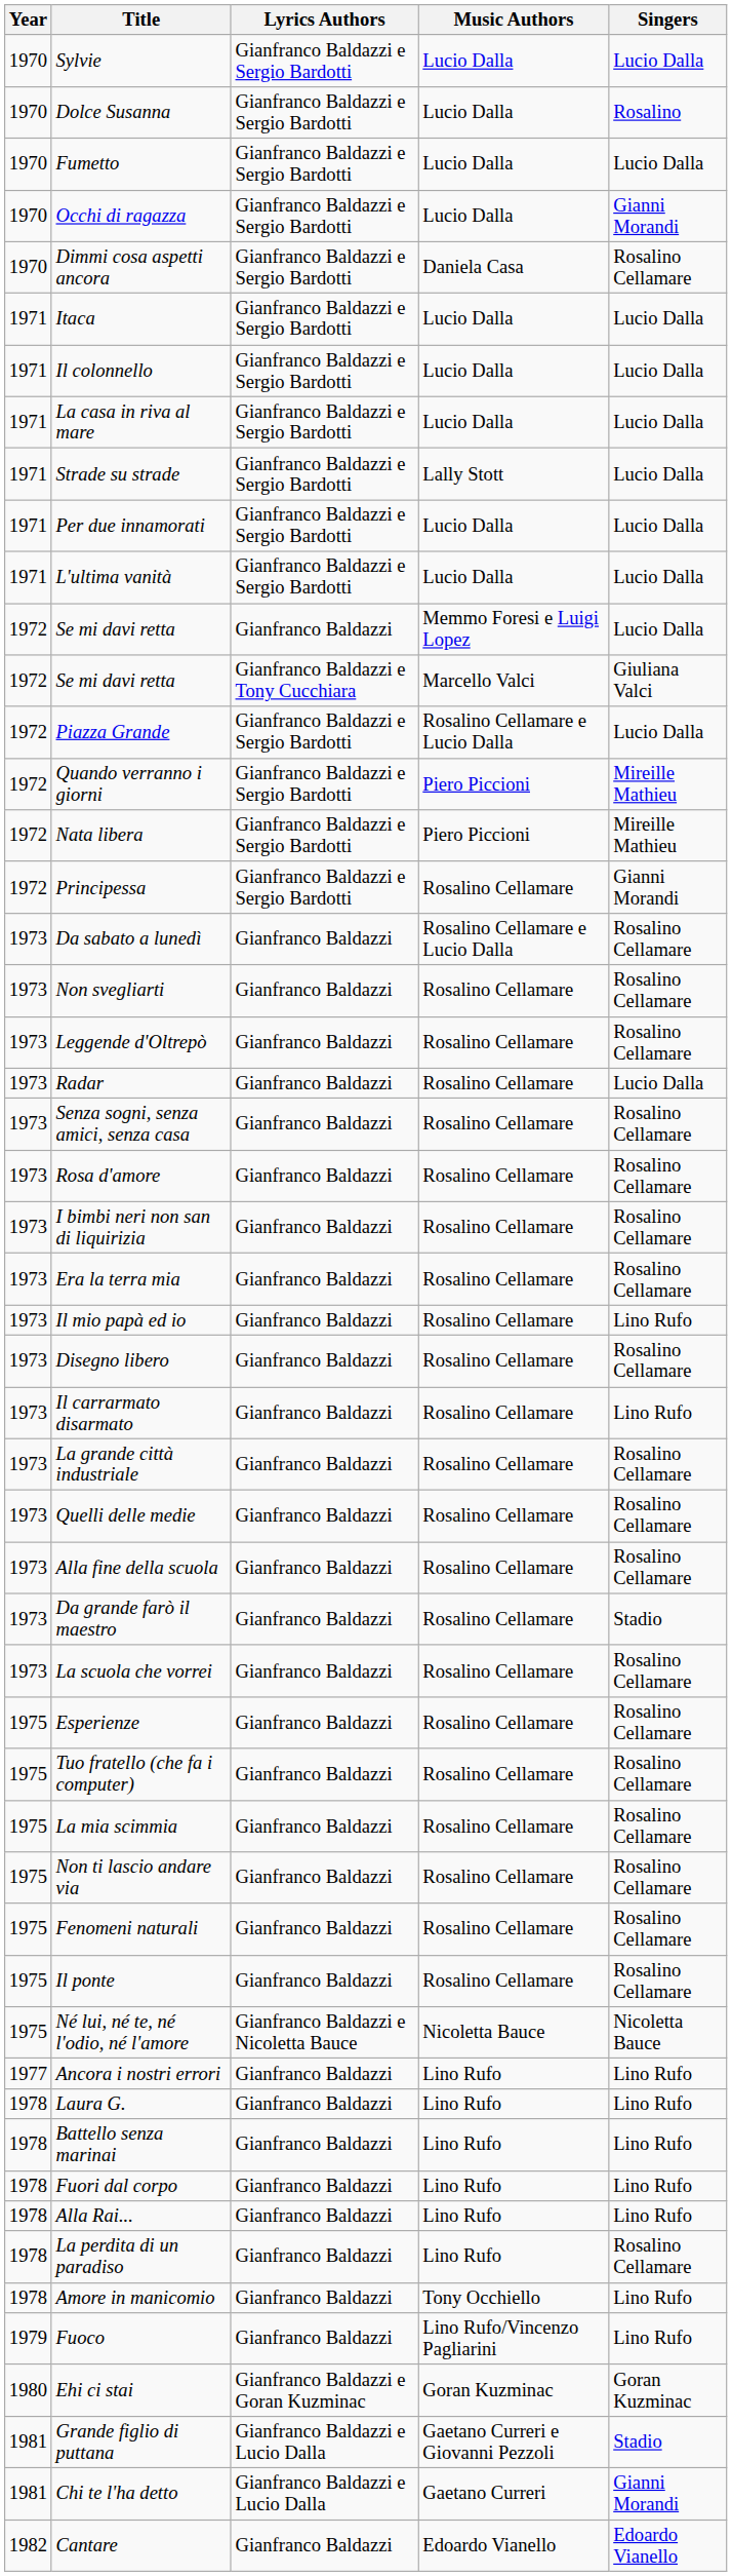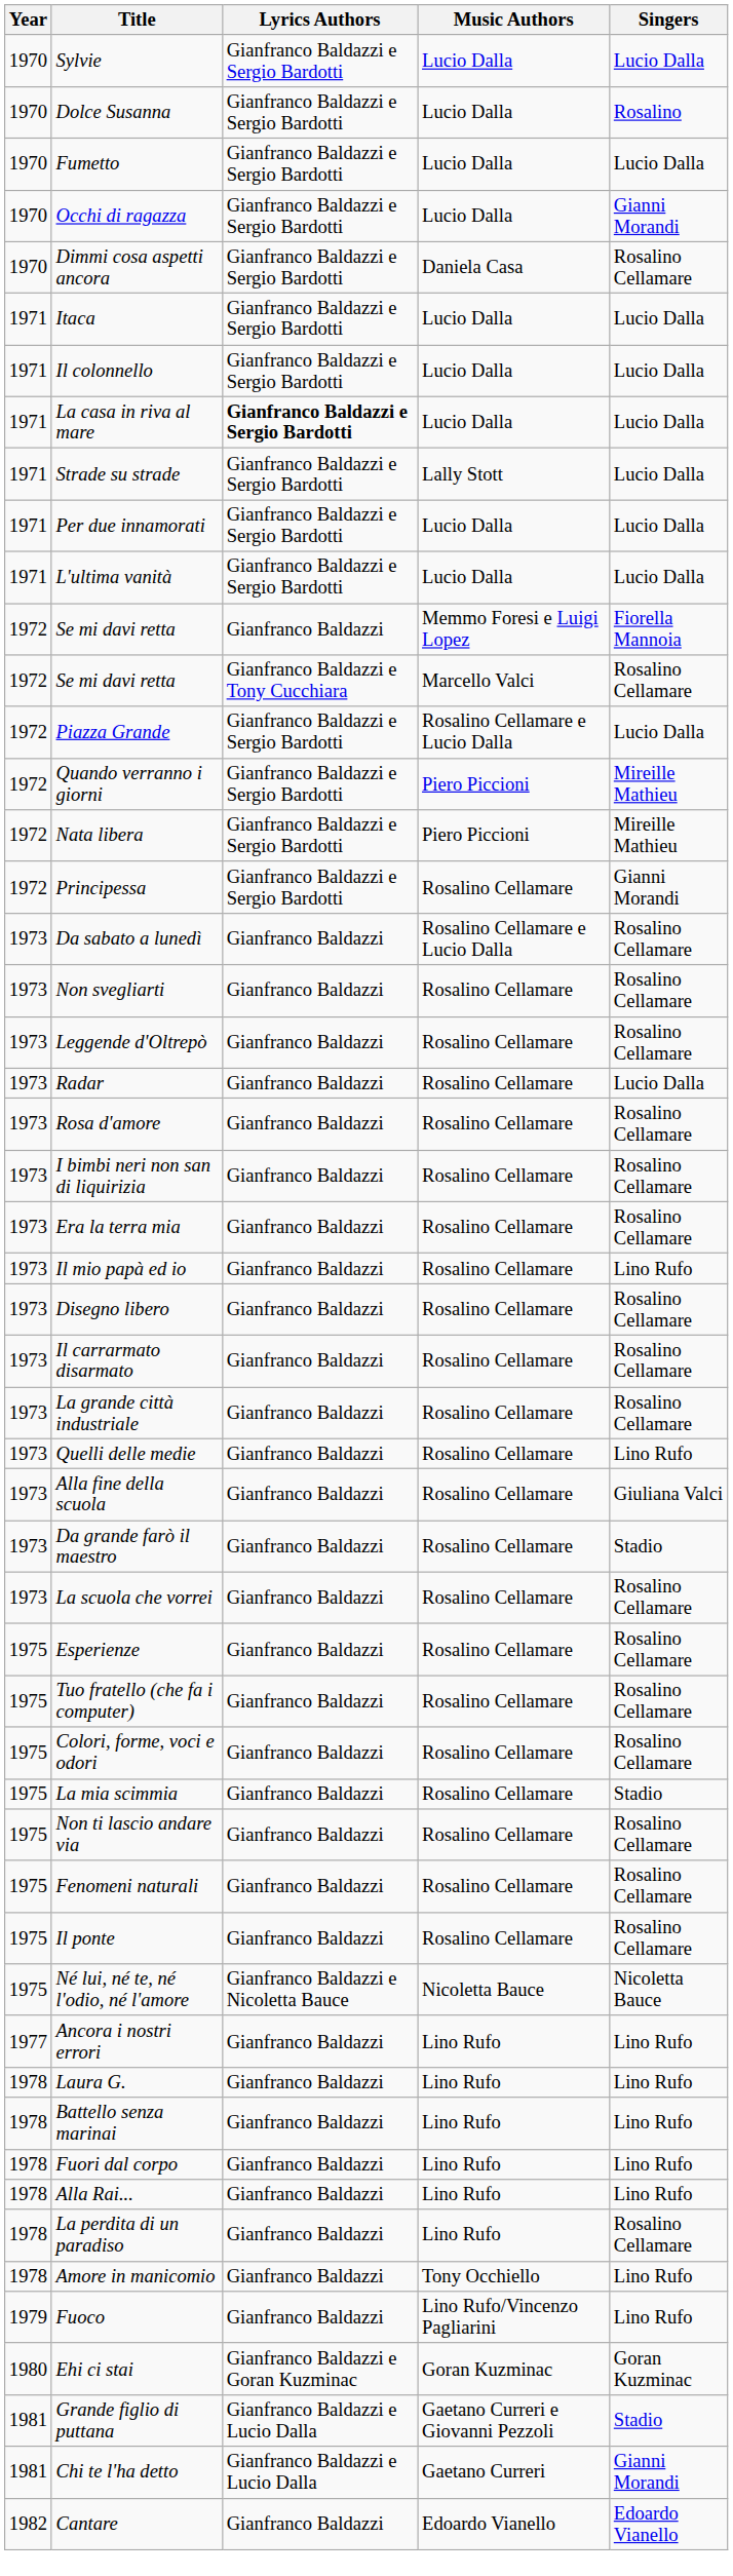 <table class="wikitable">
 <tr>
 <th>Year</th>
 <th>Title</th>
 <th>Lyrics Authors</th>
 <th>Music Authors</th>
 <th>Singers</th>
 </tr>
 <tr>
 <td>1970</td>
 <td><em>Sylvie</em></td>
 <td>Gianfranco Baldazzi e <a href='#'>Sergio Bardotti</a></td>
 <td><a href='#'>Lucio Dalla</a></td>
 <td><a href='#'>Lucio Dalla</a></td>
 </tr>
 <tr>
 <td>1970</td>
 <td><em>Dolce Susanna</em></td>
 <td>Gianfranco Baldazzi e Sergio Bardotti</td>
 <td>Lucio Dalla</td>
 <td><a href='#'>Rosalino</a></td>
 </tr>
 <tr>
 <td>1970</td>
 <td><em>Fumetto</em></td>
 <td>Gianfranco Baldazzi e Sergio Bardotti</td>
 <td>Lucio Dalla</td>
 <td>Lucio Dalla</td>
 </tr>
 <tr>
 <td>1970</td>
 <td><em><a href='#'>Occhi di ragazza</a></em></td>
 <td>Gianfranco Baldazzi e Sergio Bardotti</td>
 <td>Lucio Dalla</td>
 <td><a href='#'>Gianni Morandi</a></td>
 </tr>
 <tr>
 <td>1970</td>
 <td><em>Dimmi cosa aspetti ancora</em></td>
 <td>Gianfranco Baldazzi e Sergio Bardotti</td>
 <td>Daniela Casa</td>
 <td>Rosalino Cellamare</td>
 </tr>
 <tr>
 <td>1971</td>
 <td><em>Itaca</em></td>
 <td>Gianfranco Baldazzi e Sergio Bardotti</td>
 <td>Lucio Dalla</td>
 <td>Lucio Dalla</td>
 </tr>
 <tr>
 <td>1971</td>
 <td><em>Il colonnello</em></td>
 <td>Gianfranco Baldazzi e Sergio Bardotti</td>
 <td>Lucio Dalla</td>
 <td>Lucio Dalla</td>
 </tr>
 <tr>
 <td>1971</td>
 <td><em>La casa in riva al mare</em></td>
-<td>Gianfranco Baldazzi e Sergio Bardotti</td>
+<td><strong>Gianfranco Baldazzi e Sergio Bardotti</strong></td>
 <td>Lucio Dalla</td>
 <td>Lucio Dalla</td>
 </tr>
 <tr>
 <td>1971</td>
 <td><em>Strade su strade</em></td>
 <td>Gianfranco Baldazzi e Sergio Bardotti</td>
 <td>Lally Stott</td>
 <td>Lucio Dalla</td>
 </tr>
 <tr>
 <td>1971</td>
 <td><em>Per due innamorati</em></td>
 <td>Gianfranco Baldazzi e Sergio Bardotti</td>
 <td>Lucio Dalla</td>
 <td>Lucio Dalla</td>
 </tr>
 <tr>
 <td>1971</td>
 <td><em>L'ultima vanità</em></td>
 <td>Gianfranco Baldazzi e Sergio Bardotti</td>
 <td>Lucio Dalla</td>
 <td>Lucio Dalla</td>
 </tr>
 <tr>
 <td>1972</td>
 <td><em>Se mi davi retta</em></td>
 <td>Gianfranco Baldazzi</td>
 <td>Memmo Foresi e <a href='#'>Luigi Lopez</a></td>
-<td>Lucio Dalla</td>
+<td><a href='#'>Fiorella Mannoia</a></td>
 </tr>
 <tr>
 <td>1972</td>
 <td><em>Se mi davi retta</em></td>
 <td>Gianfranco Baldazzi e <a href='#'>Tony Cucchiara</a></td>
 <td>Marcello Valci</td>
-<td>Giuliana Valci</td>
+<td>Rosalino Cellamare</td>
 </tr>
 <tr>
 <td>1972</td>
 <td><em><a href='#'>Piazza Grande</a></em></td>
 <td>Gianfranco Baldazzi e Sergio Bardotti</td>
 <td>Rosalino Cellamare e Lucio Dalla</td>
 <td>Lucio Dalla</td>
 </tr>
 <tr>
 <td>1972</td>
 <td><em>Quando verranno i giorni</em></td>
 <td>Gianfranco Baldazzi e Sergio Bardotti</td>
 <td><a href='#'>Piero Piccioni</a></td>
 <td><a href='#'>Mireille Mathieu</a></td>
 </tr>
 <tr>
 <td>1972</td>
 <td><em>Nata libera</em></td>
 <td>Gianfranco Baldazzi e Sergio Bardotti</td>
 <td>Piero Piccioni</td>
 <td>Mireille Mathieu</td>
 </tr>
 <tr>
 <td>1972</td>
 <td><em>Principessa</em></td>
 <td>Gianfranco Baldazzi e Sergio Bardotti</td>
 <td>Rosalino Cellamare</td>
 <td>Gianni Morandi</td>
 </tr>
 <tr>
 <td>1973</td>
 <td><em>Da sabato a lunedì</em></td>
 <td>Gianfranco Baldazzi</td>
 <td>Rosalino Cellamare e Lucio Dalla</td>
 <td>Rosalino Cellamare</td>
 </tr>
 <tr>
 <td>1973</td>
 <td><em>Non svegliarti</em></td>
 <td>Gianfranco Baldazzi</td>
 <td>Rosalino Cellamare</td>
 <td>Rosalino Cellamare</td>
 </tr>
 <tr>
 <td>1973</td>
 <td><em>Leggende d'Oltrepò</em></td>
 <td>Gianfranco Baldazzi</td>
 <td>Rosalino Cellamare</td>
 <td>Rosalino Cellamare</td>
 </tr>
 <tr>
 <td>1973</td>
 <td><em>Radar</em></td>
 <td>Gianfranco Baldazzi</td>
 <td>Rosalino Cellamare</td>
 <td>Lucio Dalla</td>
 </tr>
 <tr>
 <td>1973</td>
-<td><em>Senza sogni, senza amici, senza casa</em></td>
-<td>Gianfranco Baldazzi</td>
-<td>Rosalino Cellamare</td>
-<td>Rosalino Cellamare</td>
-</tr>
-<tr>
-<td>1973</td>
 <td><em>Rosa d'amore</em></td>
 <td>Gianfranco Baldazzi</td>
 <td>Rosalino Cellamare</td>
 <td>Rosalino Cellamare</td>
 </tr>
 <tr>
 <td>1973</td>
 <td><em>I bimbi neri non san di liquirizia</em></td>
 <td>Gianfranco Baldazzi</td>
 <td>Rosalino Cellamare</td>
 <td>Rosalino Cellamare</td>
 </tr>
 <tr>
 <td>1973</td>
 <td><em>Era la terra mia</em></td>
 <td>Gianfranco Baldazzi</td>
 <td>Rosalino Cellamare</td>
 <td>Rosalino Cellamare</td>
 </tr>
 <tr>
 <td>1973</td>
 <td><em>Il mio papà ed io</em></td>
 <td>Gianfranco Baldazzi</td>
 <td>Rosalino Cellamare</td>
 <td>Lino Rufo</td>
 </tr>
 <tr>
 <td>1973</td>
 <td><em>Disegno libero</em></td>
 <td>Gianfranco Baldazzi</td>
 <td>Rosalino Cellamare</td>
 <td>Rosalino Cellamare</td>
 </tr>
 <tr>
 <td>1973</td>
 <td><em>Il carrarmato disarmato</em></td>
 <td>Gianfranco Baldazzi</td>
 <td>Rosalino Cellamare</td>
-<td>Lino Rufo</td>
+<td>Rosalino Cellamare</td>
 </tr>
 <tr>
 <td>1973</td>
 <td><em>La grande città industriale</em></td>
 <td>Gianfranco Baldazzi</td>
 <td>Rosalino Cellamare</td>
 <td>Rosalino Cellamare</td>
 </tr>
 <tr>
 <td>1973</td>
 <td><em>Quelli delle medie</em></td>
 <td>Gianfranco Baldazzi</td>
 <td>Rosalino Cellamare</td>
-<td>Rosalino Cellamare</td>
+<td>Lino Rufo</td>
 </tr>
 <tr>
 <td>1973</td>
 <td><em>Alla fine della scuola</em></td>
 <td>Gianfranco Baldazzi</td>
 <td>Rosalino Cellamare</td>
-<td>Rosalino Cellamare</td>
+<td>Giuliana Valci</td>
 </tr>
 <tr>
 <td>1973</td>
 <td><em>Da grande farò il maestro</em></td>
 <td>Gianfranco Baldazzi</td>
 <td>Rosalino Cellamare</td>
 <td>Stadio</td>
 </tr>
 <tr>
 <td>1973</td>
 <td><em>La scuola che vorrei</em></td>
 <td>Gianfranco Baldazzi</td>
 <td>Rosalino Cellamare</td>
 <td>Rosalino Cellamare</td>
 </tr>
 <tr>
 <td>1975</td>
 <td><em>Esperienze</em></td>
 <td>Gianfranco Baldazzi</td>
 <td>Rosalino Cellamare</td>
 <td>Rosalino Cellamare</td>
 </tr>
 <tr>
 <td>1975</td>
 <td><em>Tuo fratello (che fa i computer)</em></td>
 <td>Gianfranco Baldazzi</td>
 <td>Rosalino Cellamare</td>
 <td>Rosalino Cellamare</td>
 </tr>
 <tr>
 <td>1975</td>
+<td><em>Colori, forme, voci e odori</em></td>
+<td>Gianfranco Baldazzi</td>
+<td>Rosalino Cellamare</td>
+<td>Rosalino Cellamare</td>
+</tr>
+<tr>
+<td>1975</td>
 <td><em>La mia scimmia</em></td>
 <td>Gianfranco Baldazzi</td>
 <td>Rosalino Cellamare</td>
-<td>Rosalino Cellamare</td>
+<td>Stadio</td>
 </tr>
 <tr>
 <td>1975</td>
 <td><em>Non ti lascio andare via</em></td>
 <td>Gianfranco Baldazzi</td>
 <td>Rosalino Cellamare</td>
 <td>Rosalino Cellamare</td>
 </tr>
 <tr>
 <td>1975</td>
 <td><em>Fenomeni naturali</em></td>
 <td>Gianfranco Baldazzi</td>
 <td>Rosalino Cellamare</td>
 <td>Rosalino Cellamare</td>
 </tr>
 <tr>
 <td>1975</td>
 <td><em>Il ponte</em></td>
 <td>Gianfranco Baldazzi</td>
 <td>Rosalino Cellamare</td>
 <td>Rosalino Cellamare</td>
 </tr>
 <tr>
 <td>1975</td>
 <td><em>Né lui, né te, né l'odio, né l'amore</em></td>
 <td>Gianfranco Baldazzi e Nicoletta Bauce</td>
 <td>Nicoletta Bauce</td>
 <td>Nicoletta Bauce</td>
 </tr>
 <tr>
 <td>1977</td>
 <td><em>Ancora i nostri errori</em></td>
 <td>Gianfranco Baldazzi</td>
 <td>Lino Rufo</td>
 <td>Lino Rufo</td>
 </tr>
 <tr>
 <td>1978</td>
 <td><em>Laura G.</em></td>
 <td>Gianfranco Baldazzi</td>
 <td>Lino Rufo</td>
 <td>Lino Rufo</td>
 </tr>
 <tr>
 <td>1978</td>
 <td><em>Battello senza marinai</em></td>
 <td>Gianfranco Baldazzi</td>
 <td>Lino Rufo</td>
 <td>Lino Rufo</td>
 </tr>
 <tr>
 <td>1978</td>
 <td><em>Fuori dal corpo</em></td>
 <td>Gianfranco Baldazzi</td>
 <td>Lino Rufo</td>
 <td>Lino Rufo</td>
 </tr>
 <tr>
 <td>1978</td>
 <td><em>Alla Rai...</em></td>
 <td>Gianfranco Baldazzi</td>
 <td>Lino Rufo</td>
 <td>Lino Rufo</td>
 </tr>
 <tr>
 <td>1978</td>
 <td><em>La perdita di un paradiso</em></td>
 <td>Gianfranco Baldazzi</td>
 <td>Lino Rufo</td>
 <td>Rosalino Cellamare</td>
 </tr>
 <tr>
 <td>1978</td>
 <td><em>Amore in manicomio</em></td>
 <td>Gianfranco Baldazzi</td>
 <td>Tony Occhiello</td>
 <td>Lino Rufo</td>
 </tr>
 <tr>
 <td>1979</td>
 <td><em>Fuoco</em></td>
 <td>Gianfranco Baldazzi</td>
 <td>Lino Rufo/Vincenzo Pagliarini</td>
 <td>Lino Rufo</td>
 </tr>
 <tr>
 <td>1980</td>
 <td><em>Ehi ci stai</em></td>
 <td>Gianfranco Baldazzi e Goran Kuzminac</td>
 <td>Goran Kuzminac</td>
 <td>Goran Kuzminac</td>
 </tr>
 <tr>
 <td>1981</td>
 <td><em>Grande figlio di puttana</em></td>
 <td>Gianfranco Baldazzi e Lucio Dalla</td>
 <td>Gaetano Curreri e Giovanni Pezzoli</td>
 <td><a href='#'>Stadio</a></td>
 </tr>
 <tr>
 <td>1981</td>
 <td><em>Chi te l'ha detto</em></td>
 <td>Gianfranco Baldazzi e Lucio Dalla</td>
 <td>Gaetano Curreri</td>
 <td><a href='#'>Gianni Morandi</a></td>
 </tr>
 <tr>
 <td>1982</td>
 <td><em>Cantare</em></td>
 <td>Gianfranco Baldazzi</td>
 <td>Edoardo Vianello</td>
 <td><a href='#'>Edoardo Vianello</a></td>
 </tr>
 </table>
